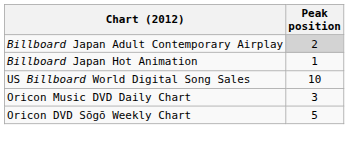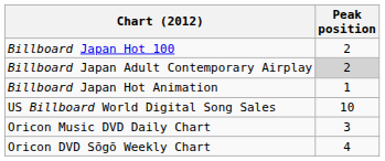 <table class="wikitable sortable">
 <tr>
 <th>Chart (2012)</th>
 <th>Peak<br>position</th>
+</tr>
+<tr>
+<td><em>Billboard</em> <a href='#'>Japan Hot 100</a></td>
+<td align="center">2</td>
 </tr>
 <tr>
 <td><em>Billboard</em> Japan Adult Contemporary Airplay</td>
 <td align="center" style="background: lightgrey;">2</td>
 </tr>
 <tr>
 <td><em>Billboard</em> Japan Hot Animation</td>
 <td align="center">1</td>
 </tr>
 <tr>
 <td>US <em>Billboard</em> World Digital Song Sales</td>
 <td align="center">10</td>
 </tr>
 <tr>
 <td>Oricon Music DVD Daily Chart</td>
 <td align="center">3</td>
 </tr>
 <tr>
 <td>Oricon DVD Sōgō Weekly Chart</td>
-<td align="center">5</td>
+<td align="center">4</td>
 </tr>
 </table>
